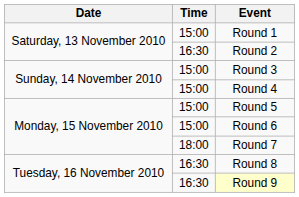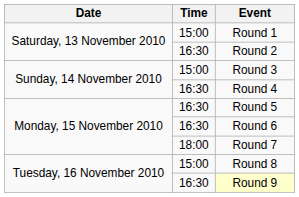 <table class = "wikitable" style="text-align:center;">
 <tr>
 <th width=220>Date</th>
 <th width=50>Time</th>
 <th width=100>Event</th>
 </tr>
 <tr>
 <td rowspan=2>Saturday, 13 November 2010</td>
 <td>15:00</td>
 <td>Round 1</td>
 </tr>
 <tr>
 <td>16:30</td>
 <td>Round 2</td>
 </tr>
 <tr>
 <td rowspan=2>Sunday, 14 November 2010</td>
 <td>15:00</td>
 <td>Round 3</td>
 </tr>
 <tr>
-<td>15:00</td>
+<td>16:30</td>
 <td>Round 4</td>
 </tr>
 <tr>
 <td rowspan=3>Monday, 15 November 2010</td>
-<td>15:00</td>
+<td>16:30</td>
 <td>Round 5</td>
 </tr>
 <tr>
-<td>15:00</td>
+<td>16:30</td>
 <td>Round 6</td>
 </tr>
 <tr>
 <td>18:00</td>
 <td>Round 7</td>
 </tr>
 <tr>
 <td rowspan=2>Tuesday, 16 November 2010</td>
-<td>16:30</td>
+<td>15:00</td>
 <td>Round 8</td>
 </tr>
 <tr>
 <td>16:30</td>
 <td style="background:#ffffcc;">Round 9</td>
 </tr>
 </table>
